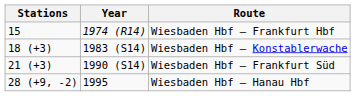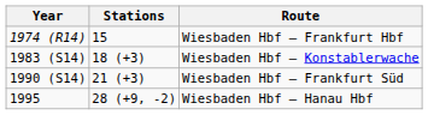 <table class="wikitable" style="float:right; margin:1em">
 <tr>
+<th>Year</th>
 <th>Stations</th>
-<th>Year</th>
 <th>Route</th>
 </tr>
 <tr>
+<td><em>1974 (R14)</em></td>
 <td>15</td>
-<td><em>1974 (R14)</em></td>
 <td>Wiesbaden Hbf – Frankfurt Hbf</td>
 </tr>
 <tr>
+<td>1983 (S14)</td>
 <td>18 (+3)</td>
-<td>1983 (S14)</td>
 <td>Wiesbaden Hbf – <a href='#'>Konstablerwache</a></td>
 </tr>
 <tr>
+<td>1990 (S14)</td>
 <td>21 (+3)</td>
-<td>1990 (S14)</td>
 <td>Wiesbaden Hbf – Frankfurt Süd</td>
 </tr>
 <tr>
+<td>1995</td>
 <td>28 (+9, -2)</td>
-<td>1995</td>
 <td>Wiesbaden Hbf – Hanau Hbf</td>
 </tr>
 </table>
